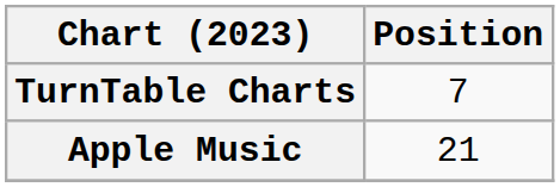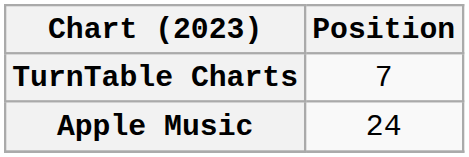 <table class="wikitable sortable plainrowheaders" style="text-align:center">
 <tr>
 <th scope="col">Chart (2023)</th>
 <th scope="col">Position</th>
 </tr>
 <tr>
 <th scope="row">TurnTable Charts</th>
 <td>7</td>
 </tr>
 <tr>
 <th scope="row">Apple Music</th>
-<td>21</td>
+<td>24</td>
 </tr>
 <tr>
 </tr>
 </table>
